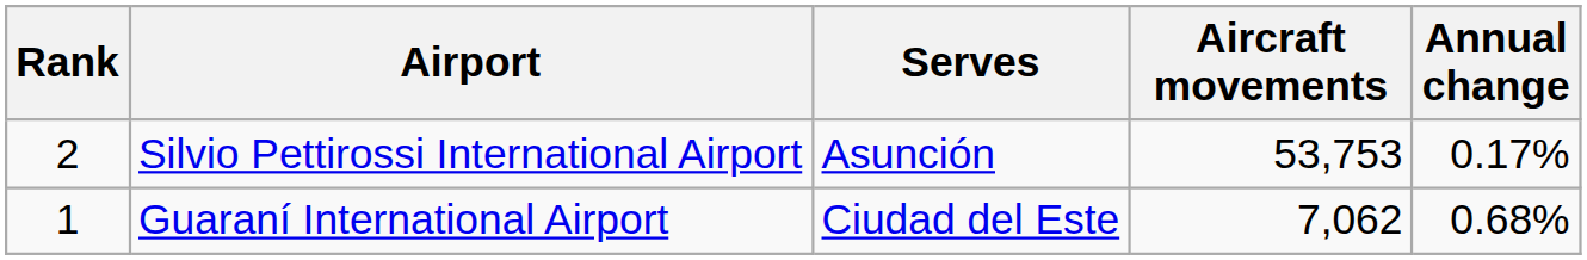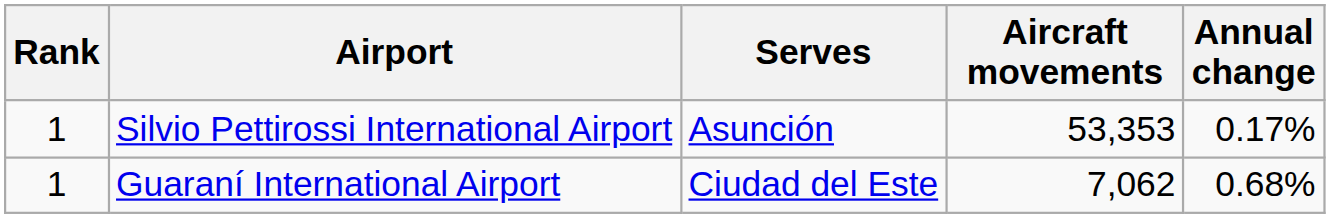 <table class="wikitable sortable">
 <tr>
 <th>Rank</th>
 <th>Airport</th>
 <th>Serves</th>
 <th style="width:100px">Aircraft<br>movements</th>
 <th>Annual<br>change</th>
 </tr>
 <tr>
-<td align="center">2</td>
+<td align="center">1</td>
 <td><a href='#'>Silvio Pettirossi International Airport</a></td>
 <td><a href='#'>Asunción</a></td>
-<td align="right">53,753</td>
+<td align="right">53,353</td>
 <td align="right">0.17%</td>
 </tr>
 <tr>
 <td align="center">1</td>
 <td><a href='#'>Guaraní International Airport</a></td>
 <td><a href='#'>Ciudad del Este</a></td>
 <td align="right">7,062</td>
 <td align="right">0.68%</td>
 </tr>
 </table>
